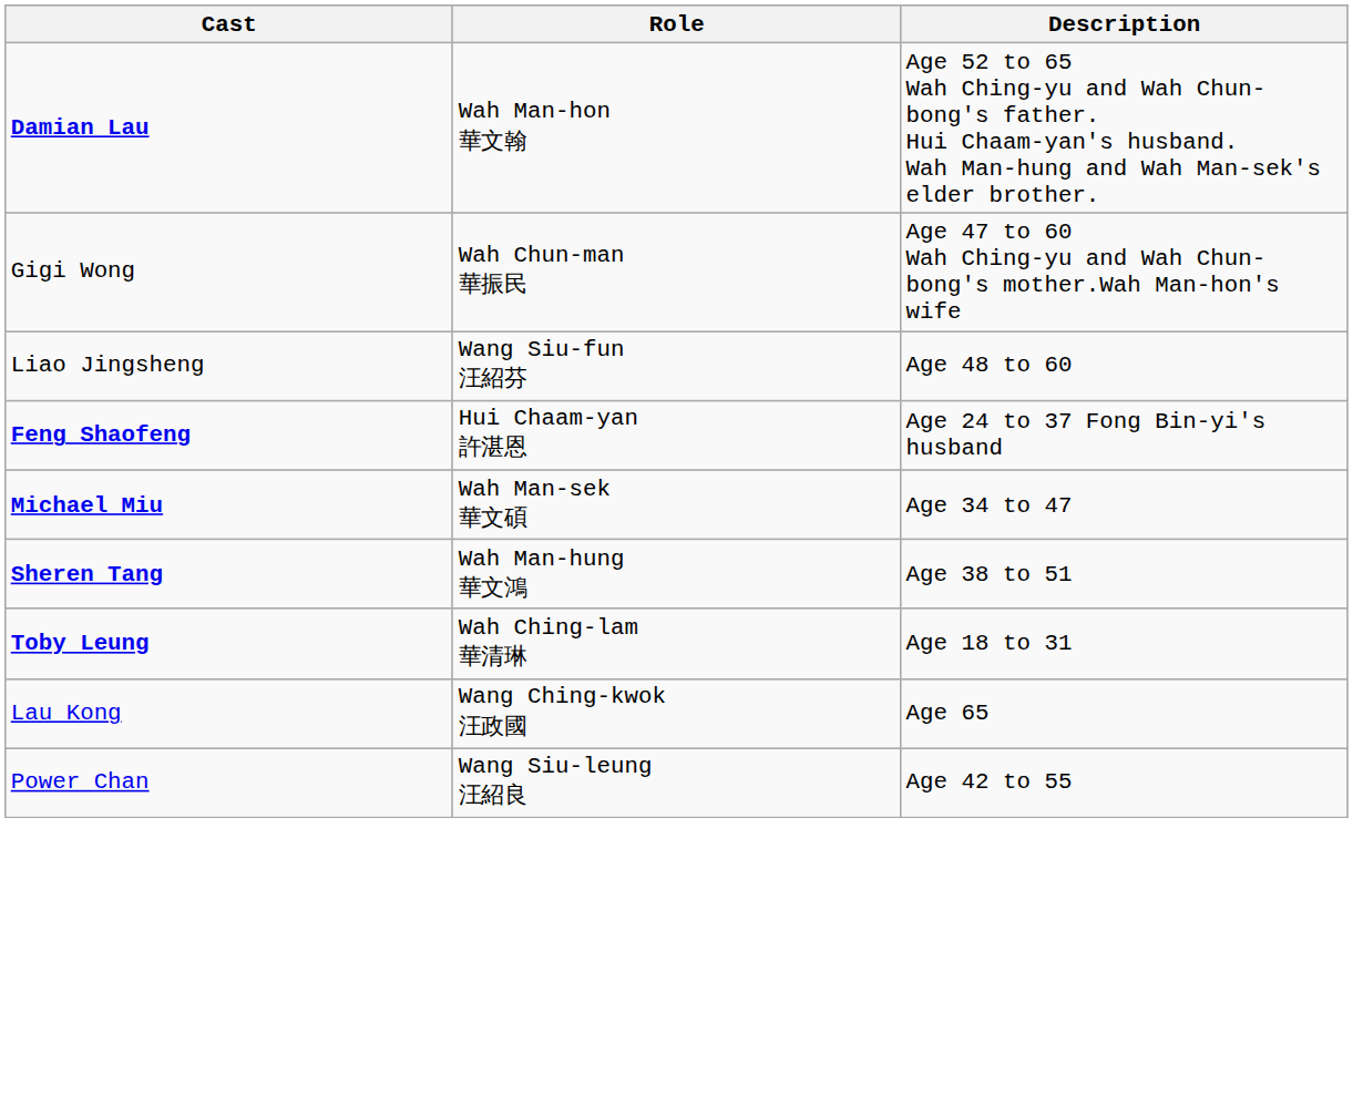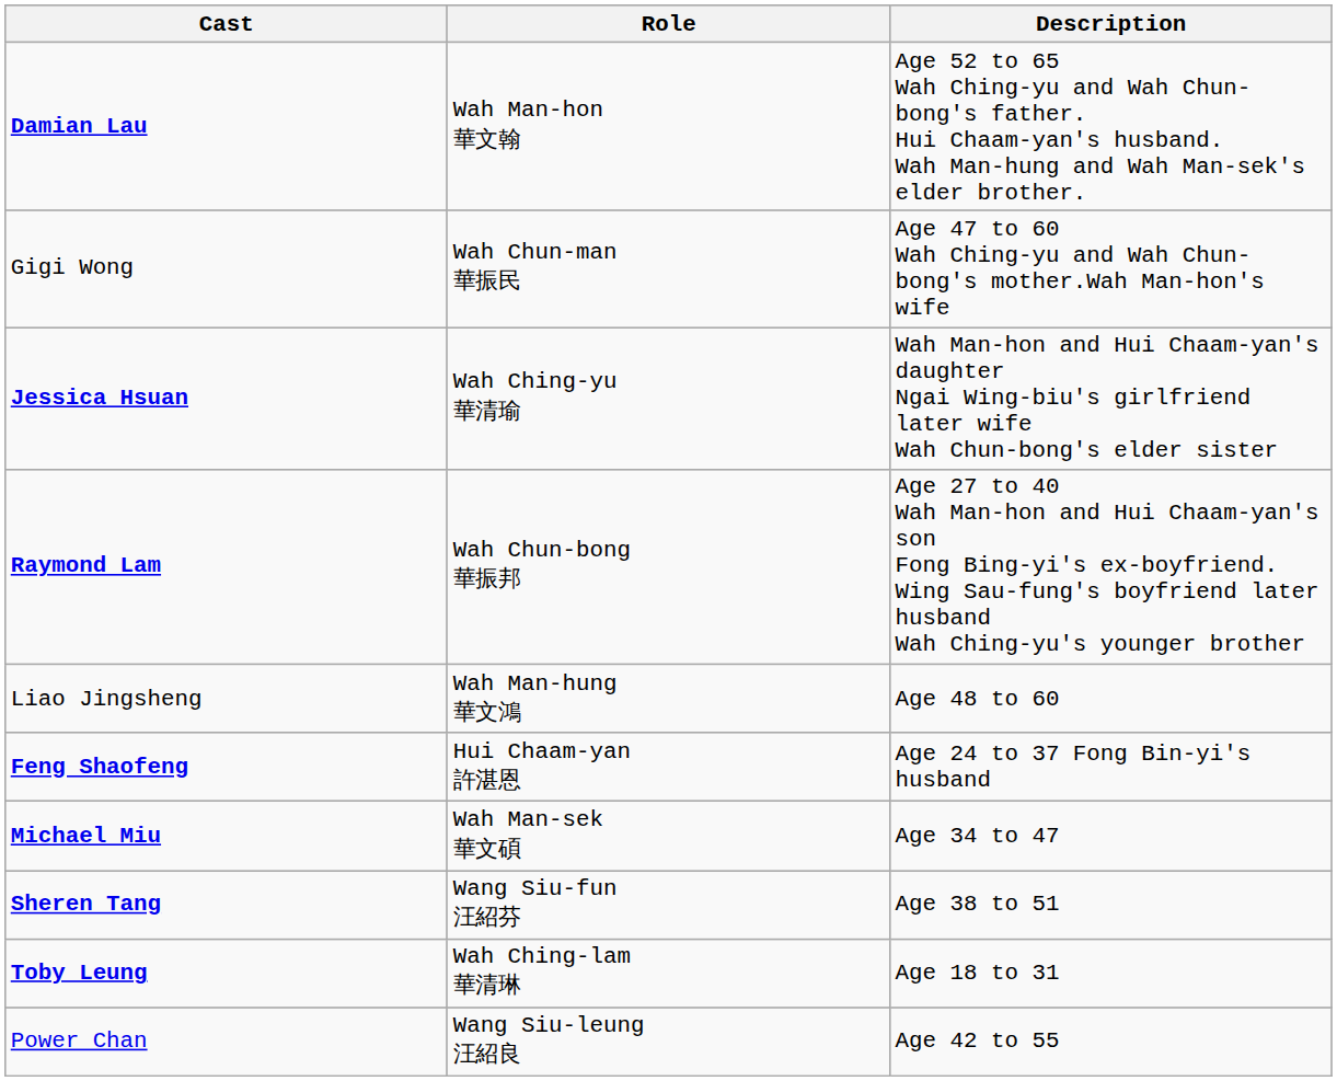 <table class="wikitable" style="width:60%;">
 <tr>
 <th style="width:15%">Cast</th>
 <th style="width:15%">Role</th>
 <th style="width:15%">Description</th>
 </tr>
 <tr>
 <td><strong><a href='#'>Damian Lau</a></strong></td>
 <td>Wah Man-hon<br>華文翰</td>
 <td>Age 52 to 65<br>Wah Ching-yu and Wah Chun-bong's father.<br>Hui Chaam-yan's husband.<br>Wah Man-hung and Wah Man-sek's elder brother.</td>
 </tr>
 <tr>
 <td>Gigi Wong</td>
 <td>Wah Chun-man<br>華振民</td>
 <td>Age 47 to 60<br>Wah Ching-yu and Wah Chun-bong's mother.Wah Man-hon's wife</td>
 </tr>
 <tr>
+<td><strong><a href='#'>Jessica Hsuan</a></strong></td>
+<td>Wah Ching-yu<br>華清瑜</td>
+<td>Wah Man-hon and Hui Chaam-yan's daughter<br>Ngai Wing-biu's girlfriend later wife<br>Wah Chun-bong's elder sister</td>
+</tr>
+<tr>
+<td><strong><a href='#'>Raymond Lam</a></strong></td>
+<td>Wah Chun-bong<br>華振邦</td>
+<td>Age 27 to 40<br>Wah Man-hon and Hui Chaam-yan's son<br>Fong Bing-yi's ex-boyfriend.<br>Wing Sau-fung's boyfriend later husband<br>Wah Ching-yu's younger brother</td>
+</tr>
+<tr>
 <td>Liao Jingsheng</td>
-<td>Wang Siu-fun<br>汪紹芬</td>
+<td>Wah Man-hung<br>華文鴻</td>
 <td>Age 48 to 60</td>
 </tr>
 <tr>
 <td><strong><a href='#'>Feng Shaofeng</a></strong></td>
 <td>Hui Chaam-yan<br>許湛恩</td>
 <td>Age 24 to 37 Fong Bin-yi's husband</td>
 </tr>
 <tr>
 <td><strong><a href='#'>Michael Miu</a></strong></td>
 <td>Wah Man-sek<br>華文碩</td>
 <td>Age 34 to 47</td>
 </tr>
 <tr>
 <td><strong><a href='#'>Sheren Tang</a></strong></td>
-<td>Wah Man-hung<br>華文鴻</td>
+<td>Wang Siu-fun<br>汪紹芬</td>
 <td>Age 38 to 51</td>
 </tr>
 <tr>
 <td><strong><a href='#'>Toby Leung</a></strong></td>
 <td>Wah Ching-lam<br>華清琳</td>
 <td>Age 18 to 31</td>
 </tr>
 <tr>
-<td><a href='#'>Lau Kong</a></td>
-<td>Wang Ching-kwok<br>汪政國</td>
-<td>Age 65</td>
-</tr>
-<tr>
 <td><a href='#'>Power Chan</a></td>
 <td>Wang Siu-leung<br>汪紹良</td>
 <td>Age 42 to 55</td>
 </tr>
 </table>
